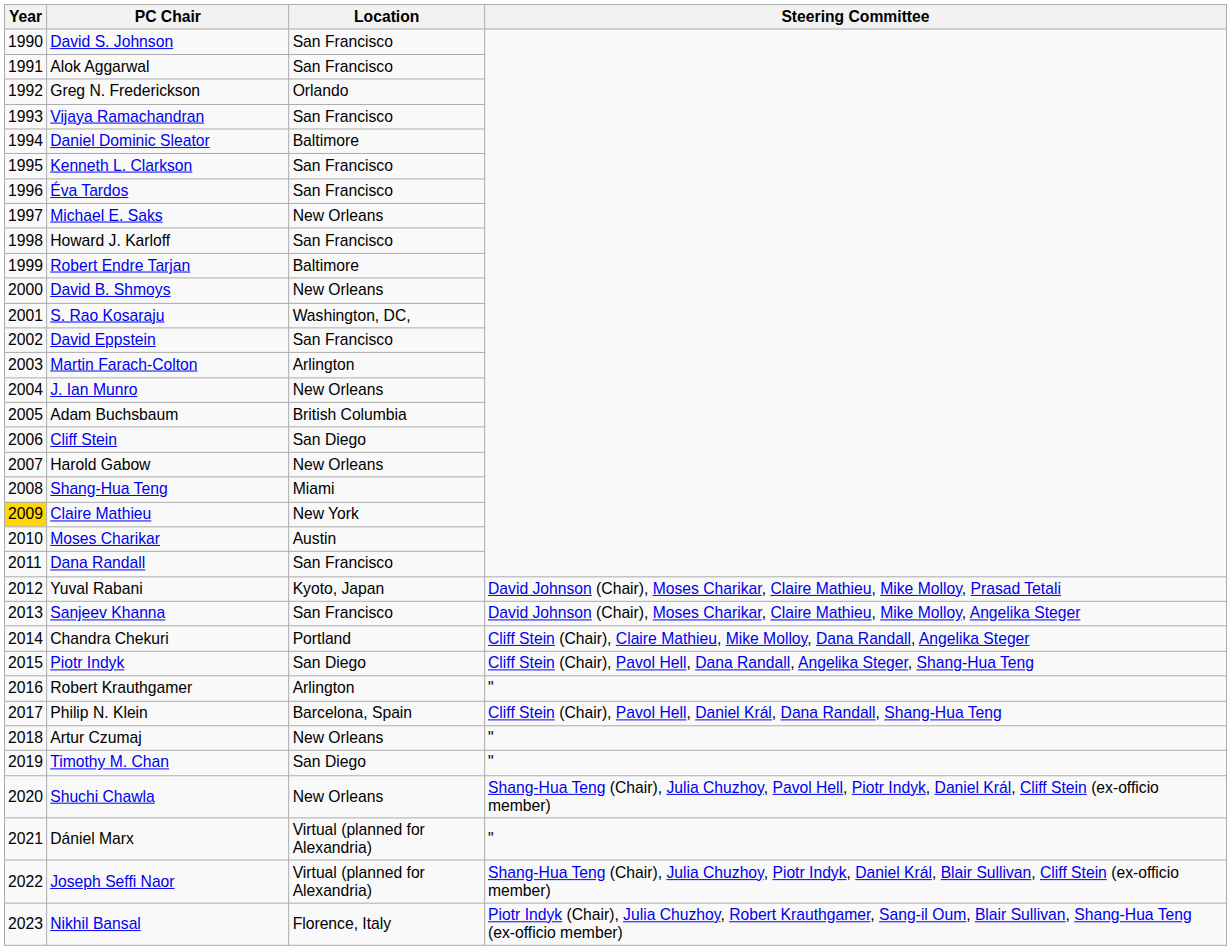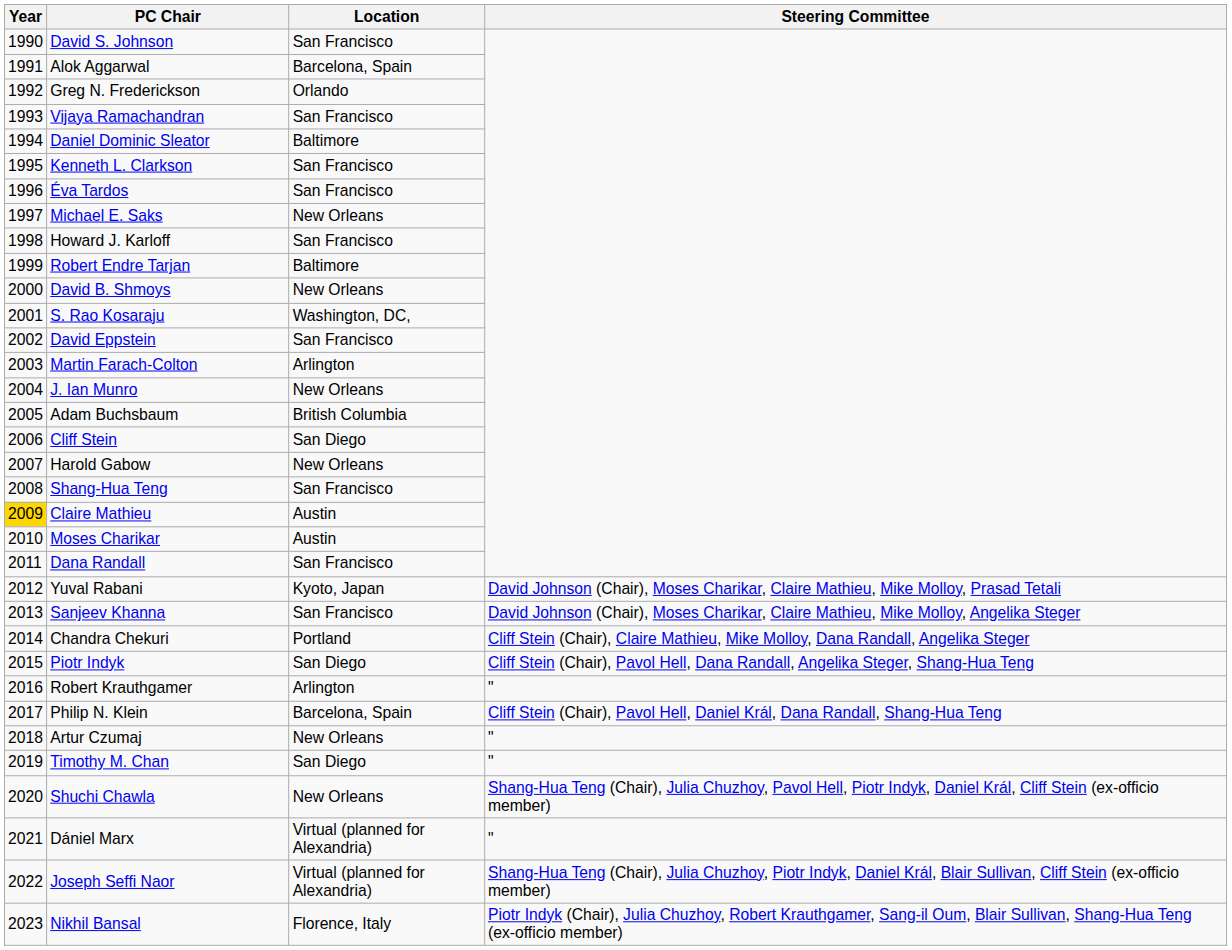 <table class="wikitable" width="auto">
 <tr>
 <th>Year</th>
 <th style="width: 15em;">PC Chair</th>
 <th style="width: 12em;">Location</th>
 <th>Steering Committee</th>
 </tr>
 <tr>
 <td>1990</td>
 <td><a href='#'>David S. Johnson</a></td>
 <td>San Francisco</td>
 </tr>
 <tr>
 <td>1991</td>
 <td>Alok Aggarwal</td>
-<td>San Francisco</td>
+<td>Barcelona, Spain</td>
 </tr>
 <tr>
 <td>1992</td>
 <td>Greg N. Frederickson</td>
 <td>Orlando</td>
 </tr>
 <tr>
 <td>1993</td>
 <td><a href='#'>Vijaya Ramachandran</a></td>
 <td>San Francisco</td>
 </tr>
 <tr>
 <td>1994</td>
 <td><a href='#'>Daniel Dominic Sleator</a></td>
 <td>Baltimore</td>
 </tr>
 <tr>
 <td>1995</td>
 <td><a href='#'>Kenneth L. Clarkson</a></td>
 <td>San Francisco</td>
 </tr>
 <tr>
 <td>1996</td>
 <td><a href='#'>Éva Tardos</a></td>
 <td>San Francisco</td>
 </tr>
 <tr>
 <td>1997</td>
 <td><a href='#'>Michael E. Saks</a></td>
 <td>New Orleans</td>
 </tr>
 <tr>
 <td>1998</td>
 <td>Howard J. Karloff</td>
 <td>San Francisco</td>
 </tr>
 <tr>
 <td>1999</td>
 <td><a href='#'>Robert Endre Tarjan</a></td>
 <td>Baltimore</td>
 </tr>
 <tr>
 <td>2000</td>
 <td><a href='#'>David B. Shmoys</a></td>
 <td>New Orleans</td>
 </tr>
 <tr>
 <td>2001</td>
 <td><a href='#'>S. Rao Kosaraju</a></td>
 <td>Washington, DC,</td>
 </tr>
 <tr>
 <td>2002</td>
 <td><a href='#'>David Eppstein</a></td>
 <td>San Francisco</td>
 </tr>
 <tr>
 <td>2003</td>
 <td><a href='#'>Martin Farach-Colton</a></td>
 <td>Arlington</td>
 </tr>
 <tr>
 <td>2004</td>
 <td><a href='#'>J. Ian Munro</a></td>
 <td>New Orleans</td>
 </tr>
 <tr>
 <td>2005</td>
 <td>Adam Buchsbaum</td>
 <td>British Columbia</td>
 </tr>
 <tr>
 <td>2006</td>
 <td><a href='#'>Cliff Stein</a></td>
 <td>San Diego</td>
 </tr>
 <tr>
 <td>2007</td>
 <td>Harold Gabow</td>
 <td>New Orleans</td>
 </tr>
 <tr>
 <td>2008</td>
 <td><a href='#'>Shang-Hua Teng</a></td>
-<td>Miami</td>
+<td>San Francisco</td>
 </tr>
 <tr>
 <td style="background: gold;">2009</td>
 <td><a href='#'>Claire Mathieu</a></td>
-<td>New York</td>
+<td>Austin</td>
 </tr>
 <tr>
 <td>2010</td>
 <td><a href='#'>Moses Charikar</a></td>
 <td>Austin</td>
 </tr>
 <tr>
 <td>2011</td>
 <td><a href='#'>Dana Randall</a></td>
 <td>San Francisco</td>
 </tr>
 <tr>
 <td>2012</td>
 <td>Yuval Rabani</td>
 <td>Kyoto, Japan</td>
 <td><a href='#'>David Johnson</a> (Chair), <a href='#'>Moses Charikar</a>, <a href='#'>Claire Mathieu</a>, <a href='#'>Mike Molloy</a>, <a href='#'>Prasad Tetali</a></td>
 </tr>
 <tr>
 <td>2013</td>
 <td><a href='#'>Sanjeev Khanna</a></td>
 <td>San Francisco</td>
 <td><a href='#'>David Johnson</a> (Chair), <a href='#'>Moses Charikar</a>, <a href='#'>Claire Mathieu</a>, <a href='#'>Mike Molloy</a>, <a href='#'>Angelika Steger</a></td>
 </tr>
 <tr>
 <td>2014</td>
 <td>Chandra Chekuri</td>
 <td>Portland</td>
 <td><a href='#'>Cliff Stein</a> (Chair), <a href='#'>Claire Mathieu</a>, <a href='#'>Mike Molloy</a>, <a href='#'>Dana Randall</a>, <a href='#'>Angelika Steger</a></td>
 </tr>
 <tr>
 <td>2015</td>
 <td><a href='#'>Piotr Indyk</a></td>
 <td>San Diego</td>
 <td><a href='#'>Cliff Stein</a> (Chair), <a href='#'>Pavol Hell</a>,  <a href='#'>Dana Randall</a>, <a href='#'>Angelika Steger</a>, <a href='#'>Shang-Hua Teng</a></td>
 </tr>
 <tr>
 <td>2016</td>
 <td>Robert Krauthgamer</td>
 <td>Arlington</td>
 <td>"</td>
 </tr>
 <tr>
 <td>2017</td>
 <td>Philip N. Klein</td>
 <td>Barcelona, Spain</td>
 <td><a href='#'>Cliff Stein</a> (Chair), <a href='#'>Pavol Hell</a>, <a href='#'>Daniel Král</a>, <a href='#'>Dana Randall</a>, <a href='#'>Shang-Hua Teng</a></td>
 </tr>
 <tr>
 <td>2018</td>
 <td>Artur Czumaj</td>
 <td>New Orleans</td>
 <td>"</td>
 </tr>
 <tr>
 <td>2019</td>
 <td><a href='#'>Timothy M. Chan</a></td>
 <td>San Diego</td>
 <td>"</td>
 </tr>
 <tr>
 <td>2020</td>
 <td><a href='#'>Shuchi Chawla</a></td>
 <td>New Orleans</td>
 <td><a href='#'>Shang-Hua Teng</a> (Chair), <a href='#'>Julia Chuzhoy</a>, <a href='#'>Pavol Hell</a>, <a href='#'>Piotr Indyk</a>, <a href='#'>Daniel Král</a>, <a href='#'>Cliff Stein</a> (ex-officio member)</td>
 </tr>
 <tr>
 <td>2021</td>
 <td>Dániel Marx</td>
 <td>Virtual (planned for Alexandria)</td>
 <td>"</td>
 </tr>
 <tr>
 <td>2022</td>
 <td><a href='#'>Joseph Seffi Naor</a></td>
 <td>Virtual (planned for Alexandria)</td>
 <td><a href='#'>Shang-Hua Teng</a> (Chair), <a href='#'>Julia Chuzhoy</a>, <a href='#'>Piotr Indyk</a>, <a href='#'>Daniel Král</a>, <a href='#'>Blair Sullivan</a>, <a href='#'>Cliff Stein</a> (ex-officio member)</td>
 </tr>
 <tr>
 <td>2023</td>
 <td><a href='#'>Nikhil Bansal</a></td>
 <td>Florence, Italy</td>
 <td><a href='#'>Piotr Indyk</a> (Chair), <a href='#'>Julia Chuzhoy</a>,   <a href='#'>Robert Krauthgamer</a>, <a href='#'>Sang-il Oum</a>, <a href='#'>Blair Sullivan</a>, <a href='#'>Shang-Hua Teng</a> (ex-officio member)</td>
 </tr>
 </table>
